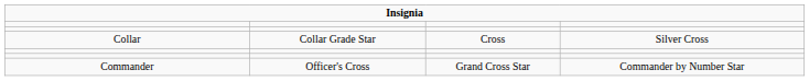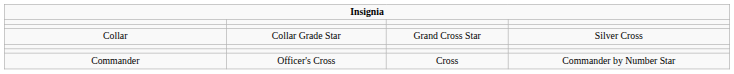 <table class="wikitable" align="center" width="60%">
 <tr>
 <td colspan="7" align="center"><strong>Insignia</strong></td>
 </tr>
 <tr>
 <td width="33,33%" valign="top" align="center"></td>
 <td width="33,33%" valign="top" align="center"></td>
 <td width="33,33%" valign="top" align="center"></td>
 <td width="33,33%" valign="top" align="center"></td>
 </tr>
 <tr>
 <td align="center"></td>
 <td align="center"></td>
 <td align="center"></td>
 <td align="center"></td>
 </tr>
 <tr>
 <td width="33,33%" valign="top" align="center">Collar</td>
 <td width="33,33%" valign="top" align="center">Collar Grade Star</td>
-<td width="33,33%" valign="top" align="center">Cross</td>
+<td width="33,33%" valign="top" align="center">Grand Cross Star</td>
 <td width="33,33%" valign="top" align="center">Silver Cross</td>
 </tr>
 <tr>
 <td width="33,33%" valign="top" align="center"></td>
 <td width="33,33%" valign="top" align="center"></td>
 <td width="33,33%" valign="top" align="center"></td>
 <td width="33,33%" valign="top" align="center"></td>
 </tr>
 <tr>
 <td align="center"></td>
 <td align="center"></td>
 <td align="center"></td>
 <td align="center"></td>
 </tr>
 <tr>
 <td width="33,33%" valign="top" align="center">Commander</td>
 <td width="33,33%" valign="top" align="center">Officer's Cross</td>
-<td width="33,33%" valign="top" align="center">Grand Cross Star</td>
+<td width="33,33%" valign="top" align="center">Cross</td>
 <td width="33,33%" valign="top" align="center">Commander by Number Star</td>
 </tr>
 </table>
